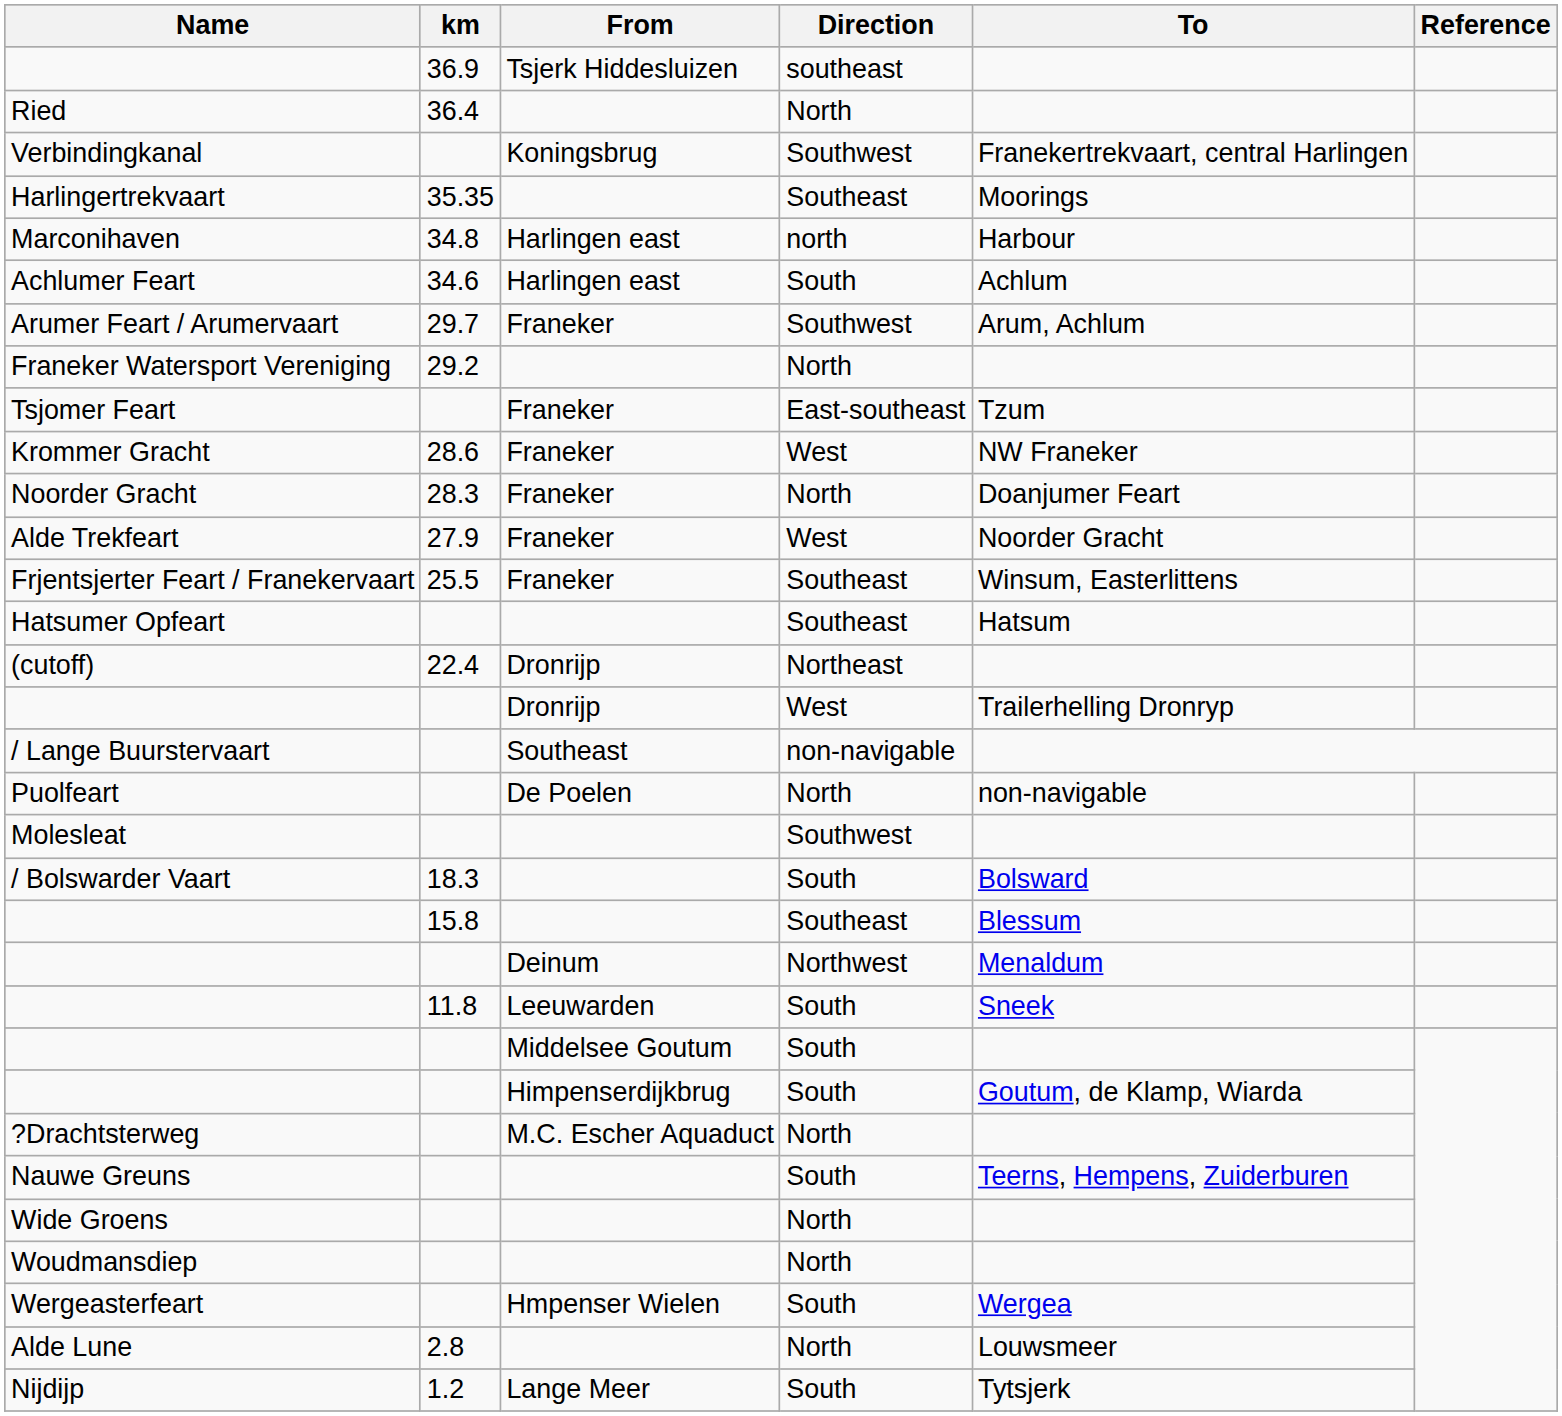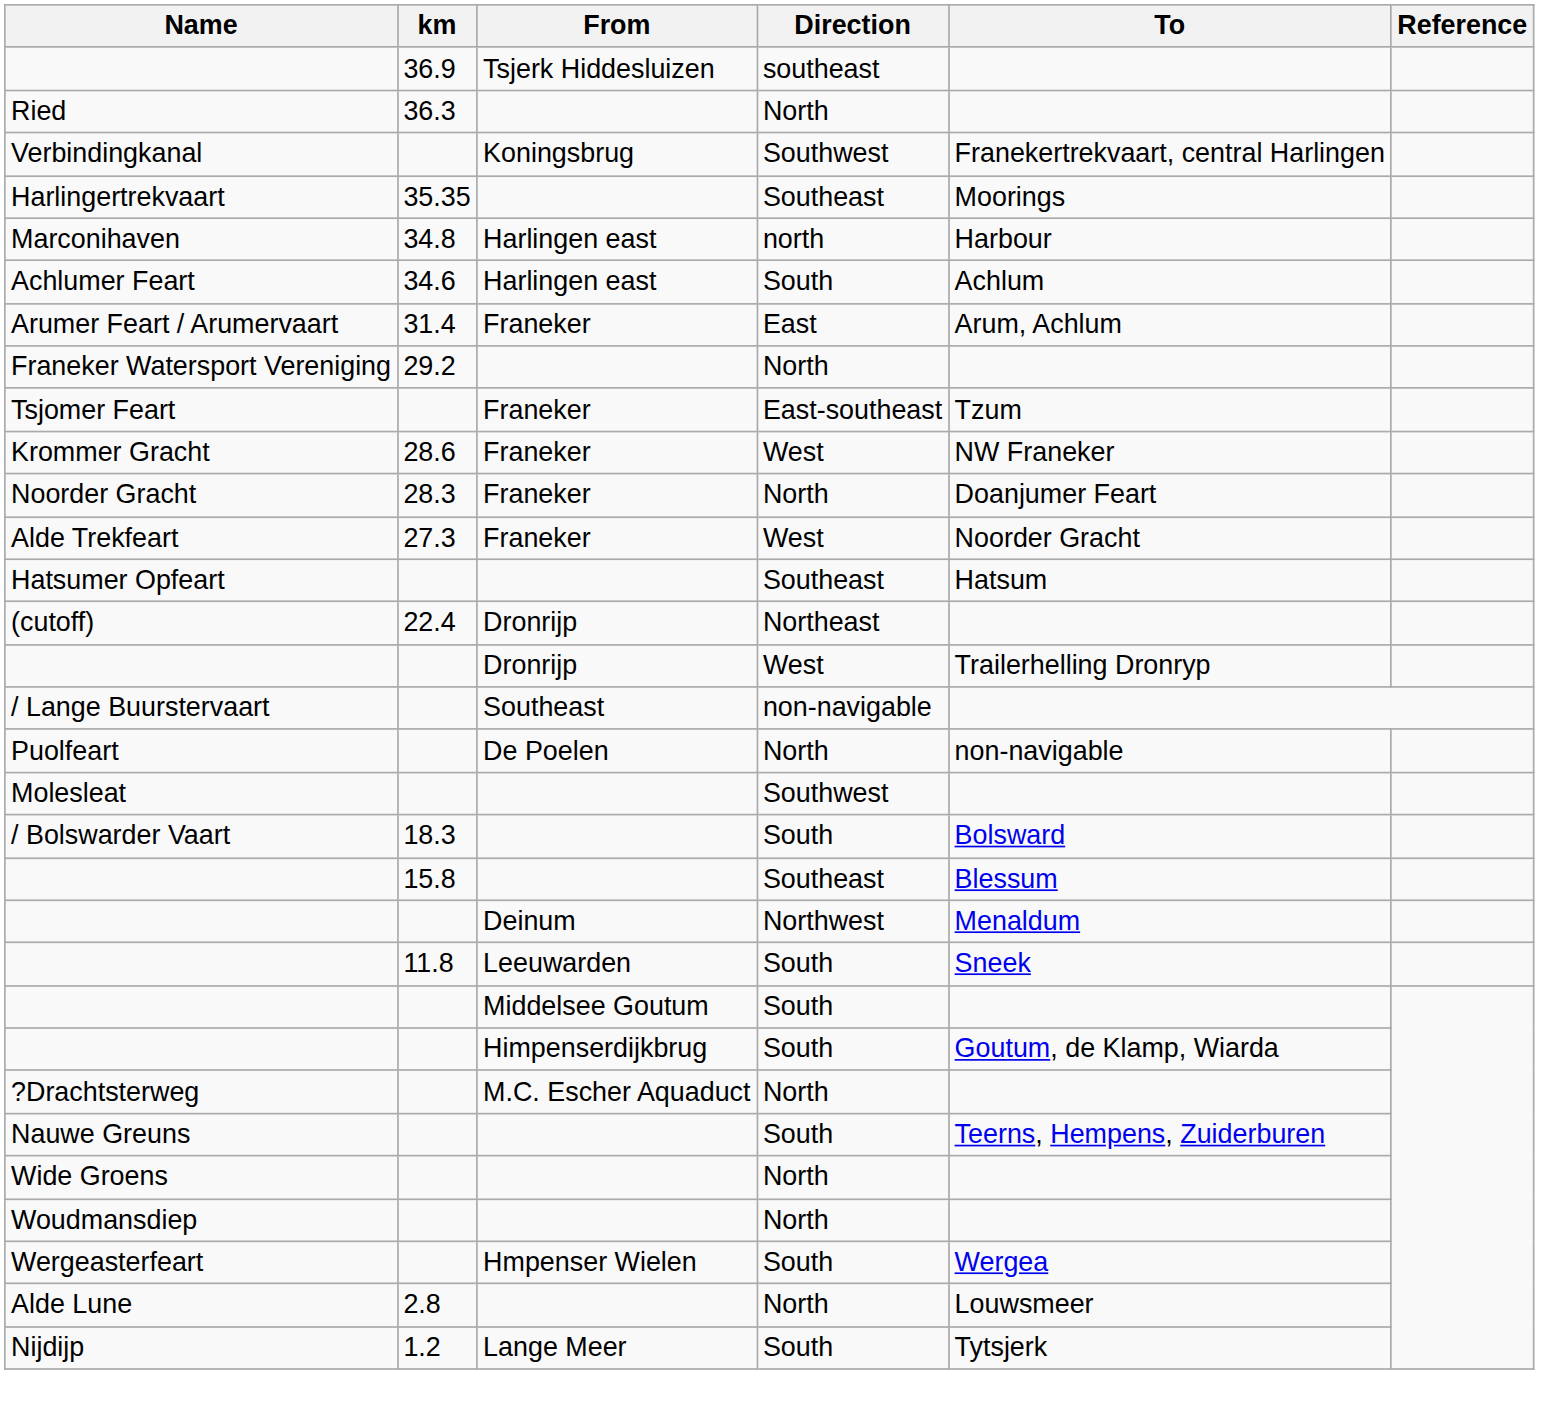 <table class="wikitable">
 <tr>
 <th>Name</th>
 <th>km</th>
 <th>From</th>
 <th>Direction</th>
 <th>To</th>
 <th>Reference</th>
 </tr>
 <tr>
 <td></td>
 <td>36.9</td>
 <td>Tsjerk Hiddesluizen</td>
 <td>southeast</td>
 <td></td>
 <td></td>
 </tr>
 <tr>
 <td>Ried</td>
-<td>36.4</td>
+<td>36.3</td>
 <td></td>
 <td>North</td>
 <td></td>
 <td></td>
 </tr>
 <tr>
 <td>Verbindingkanal</td>
 <td></td>
 <td>Koningsbrug</td>
 <td>Southwest</td>
 <td>Franekertrekvaart, central Harlingen</td>
 <td></td>
 </tr>
 <tr>
 <td>Harlingertrekvaart</td>
 <td>35.35</td>
 <td></td>
 <td>Southeast</td>
 <td>Moorings</td>
 <td></td>
 </tr>
 <tr>
 <td>Marconihaven</td>
 <td>34.8</td>
 <td>Harlingen east</td>
 <td>north</td>
 <td>Harbour</td>
 <td></td>
 </tr>
 <tr>
 <td>Achlumer Feart</td>
 <td>34.6</td>
 <td>Harlingen east</td>
 <td>South</td>
 <td>Achlum</td>
 <td></td>
 </tr>
 <tr>
 <td>Arumer Feart / Arumervaart</td>
-<td>29.7</td>
+<td>31.4</td>
 <td>Franeker</td>
-<td>Southwest</td>
+<td>East</td>
 <td>Arum, Achlum</td>
 <td></td>
 </tr>
 <tr>
 <td>Franeker Watersport Vereniging</td>
 <td>29.2</td>
 <td></td>
 <td>North</td>
 <td></td>
 <td></td>
 </tr>
 <tr>
 <td>Tsjomer Feart</td>
 <td></td>
 <td>Franeker</td>
 <td>East-southeast</td>
 <td>Tzum</td>
 <td></td>
 </tr>
 <tr>
 <td>Krommer Gracht</td>
 <td>28.6</td>
 <td>Franeker</td>
 <td>West</td>
 <td>NW Franeker</td>
 <td></td>
 </tr>
 <tr>
 <td>Noorder Gracht</td>
 <td>28.3</td>
 <td>Franeker</td>
 <td>North</td>
 <td>Doanjumer Feart</td>
 <td></td>
 </tr>
 <tr>
 <td>Alde Trekfeart</td>
-<td>27.9</td>
+<td>27.3</td>
 <td>Franeker</td>
 <td>West</td>
 <td>Noorder Gracht</td>
-<td></td>
-</tr>
-<tr>
-<td>Frjentsjerter Feart / Franekervaart</td>
-<td>25.5</td>
-<td>Franeker</td>
-<td>Southeast</td>
-<td>Winsum, Easterlittens</td>
 <td></td>
 </tr>
 <tr>
 <td>Hatsumer Opfeart</td>
 <td></td>
 <td></td>
 <td>Southeast</td>
 <td>Hatsum</td>
 <td></td>
 </tr>
 <tr>
 <td> (cutoff)</td>
 <td>22.4</td>
 <td>Dronrijp</td>
 <td>Northeast</td>
 <td></td>
 <td></td>
 </tr>
 <tr>
 <td></td>
 <td></td>
 <td>Dronrijp</td>
 <td>West</td>
 <td>Trailerhelling Dronryp</td>
 <td></td>
 </tr>
 <tr>
 <td> / Lange Buurstervaart</td>
 <td></td>
 <td>Southeast</td>
 <td>non-navigable</td>
 </tr>
 <tr>
 <td>Puolfeart</td>
 <td></td>
 <td>De Poelen</td>
 <td>North</td>
 <td>non-navigable</td>
 <td></td>
 </tr>
 <tr>
 <td>Molesleat</td>
 <td></td>
 <td></td>
 <td>Southwest</td>
 <td></td>
 <td></td>
 </tr>
 <tr>
 <td> / Bolswarder Vaart</td>
 <td>18.3</td>
 <td></td>
 <td>South</td>
 <td><a href='#'>Bolsward</a></td>
 <td></td>
 </tr>
 <tr>
 <td></td>
 <td>15.8</td>
 <td></td>
 <td>Southeast</td>
 <td><a href='#'>Blessum</a></td>
 </tr>
 <tr>
 <td></td>
 <td></td>
 <td>Deinum</td>
 <td>Northwest</td>
 <td><a href='#'>Menaldum</a></td>
 <td></td>
 </tr>
 <tr>
 <td></td>
 <td>11.8</td>
 <td>Leeuwarden</td>
 <td>South</td>
 <td><a href='#'>Sneek</a></td>
 <td></td>
 </tr>
 <tr>
 <td></td>
 <td></td>
 <td>Middelsee Goutum</td>
 <td>South</td>
 <td></td>
 </tr>
 <tr>
 <td></td>
 <td></td>
 <td>Himpenserdijkbrug</td>
 <td>South</td>
 <td><a href='#'>Goutum</a>, de Klamp, Wiarda</td>
 </tr>
 <tr>
 <td>?Drachtsterweg</td>
 <td></td>
 <td>M.C. Escher Aquaduct</td>
 <td>North</td>
 <td></td>
 </tr>
 <tr>
 <td>Nauwe Greuns</td>
 <td></td>
 <td></td>
 <td>South</td>
 <td><a href='#'>Teerns</a>, <a href='#'>Hempens</a>, <a href='#'>Zuiderburen</a></td>
 </tr>
 <tr>
 <td>Wide Groens</td>
 <td></td>
 <td></td>
 <td>North</td>
 <td></td>
 </tr>
 <tr>
 <td>Woudmansdiep</td>
 <td></td>
 <td></td>
 <td>North</td>
 <td></td>
 </tr>
 <tr>
 <td>Wergeasterfeart</td>
 <td></td>
 <td>Hmpenser Wielen</td>
 <td>South</td>
 <td><a href='#'>Wergea</a></td>
 </tr>
 <tr>
 <td>Alde Lune</td>
 <td>2.8</td>
 <td></td>
 <td>North</td>
 <td>Louwsmeer</td>
 </tr>
 <tr>
 <td>Nijdijp</td>
 <td>1.2</td>
 <td>Lange Meer</td>
 <td>South</td>
 <td>Tytsjerk</td>
 </tr>
 </table>
